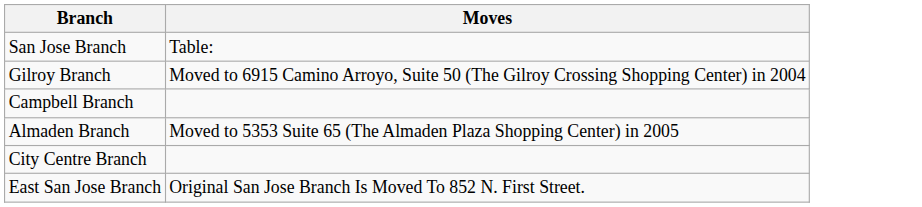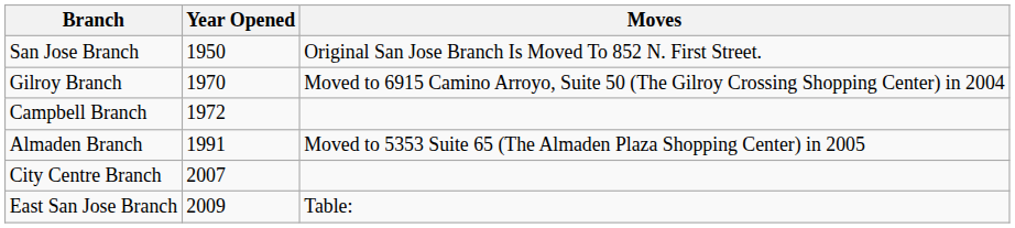 <table class="wikitable">
 <tr>
 <th>Branch</th>
+<th>Year Opened</th>
 <th>Moves</th>
 </tr>
 <tr>
 <td>San Jose Branch</td>
-<td>Table:</td>
+<td>1950</td>
+<td>Original San Jose Branch Is Moved To 852 N. First Street.</td>
 </tr>
 <tr>
 <td>Gilroy Branch</td>
+<td>1970</td>
 <td>Moved to 6915 Camino Arroyo, Suite 50 (The Gilroy Crossing Shopping Center) in 2004</td>
 </tr>
 <tr>
 <td>Campbell Branch</td>
+<td>1972</td>
 <td></td>
 </tr>
 <tr>
 <td>Almaden Branch</td>
+<td>1991</td>
 <td>Moved to 5353 Suite 65 (The Almaden Plaza Shopping Center) in 2005</td>
 </tr>
 <tr>
 <td>City Centre Branch</td>
+<td>2007</td>
 <td></td>
 </tr>
 <tr>
 <td>East San Jose Branch</td>
-<td>Original San Jose Branch Is Moved To 852 N. First Street.</td>
+<td>2009</td>
+<td>Table:</td>
 </tr>
 </table>
